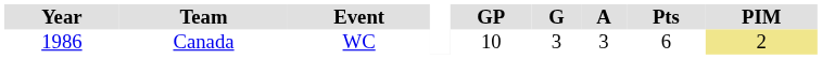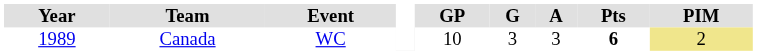 <table border="0" cellpadding="1" cellspacing="0" style="text-align:center; width:40em">
 <tr ALIGN="center" bgcolor="#e0e0e0">
 <th>Year</th>
 <th>Team</th>
 <th>Event</th>
 <th rowspan="99" bgcolor="#ffffff"> </th>
 <th>GP</th>
 <th>G</th>
 <th>A</th>
 <th>Pts</th>
 <th>PIM</th>
 </tr>
 <tr>
-<td><a href='#'>1986</a></td>
+<td><a href='#'>1989</a></td>
 <td><a href='#'>Canada</a></td>
 <td><a href='#'>WC</a></td>
 <td>10</td>
 <td>3</td>
 <td>3</td>
-<td>6</td>
+<td><strong>6</strong></td>
 <td style="background: khaki;">2</td>
 </tr>
 </table>
